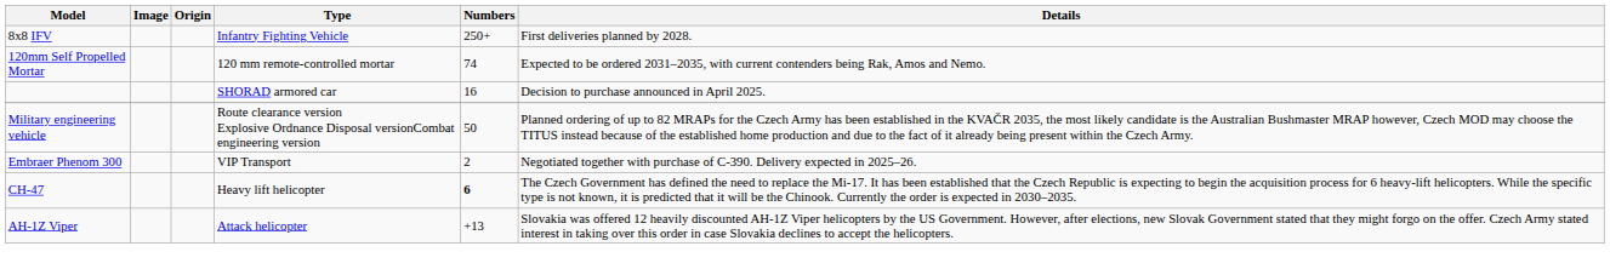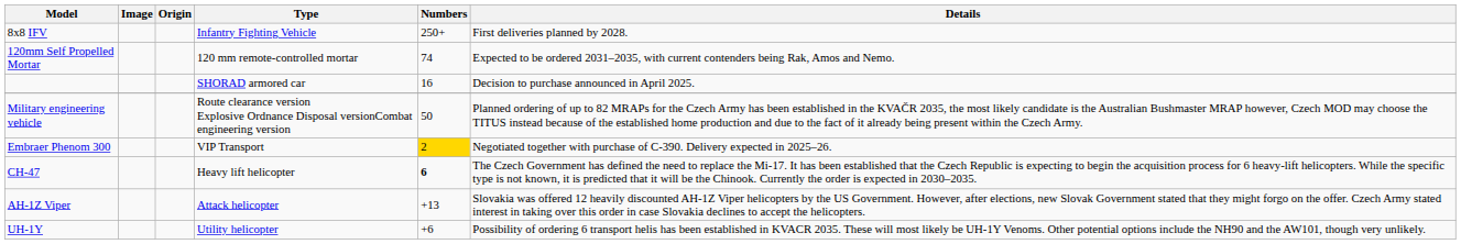 <table class="wikitable">
 <tr>
 <th>Model</th>
 <th>Image</th>
 <th>Origin</th>
 <th>Type</th>
 <th>Numbers</th>
 <th>Details</th>
 </tr>
 <tr>
 <td>8x8 <a href='#'>IFV</a></td>
 <td></td>
 <td></td>
 <td><a href='#'>Infantry Fighting Vehicle</a></td>
 <td>250+</td>
 <td>First deliveries planned by 2028.</td>
 </tr>
 <tr>
 <td><a href='#'>120mm Self Propelled Mortar</a></td>
 <td></td>
 <td></td>
 <td>120 mm remote-controlled mortar</td>
 <td>74</td>
 <td>Expected to be ordered 2031–2035, with current contenders being Rak, Amos and Nemo.</td>
 </tr>
 <tr>
 <td> </td>
 <td></td>
 <td><br></td>
 <td><a href='#'>SHORAD</a> armored car</td>
 <td>16</td>
 <td>Decision to purchase announced in April 2025.</td>
 </tr>
 <tr>
 </tr>
 <tr>
 <td><a href='#'>Military engineering vehicle</a></td>
 <td></td>
 <td></td>
 <td>Route clearance version<br>Explosive Ordnance Disposal versionCombat engineering version</td>
 <td>50</td>
 <td>Planned ordering of up to 82 MRAPs for the Czech Army has been established in the KVAČR 2035, the most likely candidate is the Australian Bushmaster MRAP however, Czech MOD may choose the TITUS instead because of the established home production and due to the fact of it already being present within the Czech Army.</td>
 </tr>
 <tr>
 <td><a href='#'>Embraer Phenom 300</a></td>
 <td></td>
 <td></td>
 <td>VIP Transport</td>
-<td>2</td>
+<td style="background: gold;">2</td>
 <td>Negotiated together with purchase of C-390. Delivery expected in 2025–26.</td>
 </tr>
 <tr>
 <td><a href='#'>CH-47</a></td>
 <td></td>
 <td></td>
 <td>Heavy lift helicopter</td>
 <td><strong>6</strong></td>
 <td>The Czech Government has defined the need to replace the Mi-17. It has been established that the Czech Republic is expecting to begin the acquisition process for 6 heavy-lift helicopters. While the specific type is not known, it is predicted that it will be the Chinook. Currently the order is expected in 2030–2035.</td>
 </tr>
 <tr>
 <td><a href='#'>AH-1Z Viper</a></td>
 <td></td>
 <td></td>
 <td><a href='#'>Attack helicopter</a></td>
 <td>+13</td>
 <td>Slovakia was offered 12 heavily discounted AH-1Z Viper helicopters by the US Government. However, after elections, new Slovak Government stated that they might forgo on the offer. Czech Army stated interest in taking over this order in case Slovakia declines to accept the helicopters.</td>
 </tr>
+<tr>
+<td><a href='#'>UH-1Y</a></td>
+<td></td>
+<td></td>
+<td><a href='#'>Utility helicopter</a></td>
+<td>+6</td>
+<td>Possibility of ordering 6 transport helis has been established in KVACR 2035. These will most likely be UH-1Y Venoms. Other potential options include the NH90 and the AW101, though very unlikely.</td>
+</tr>
 </table>
